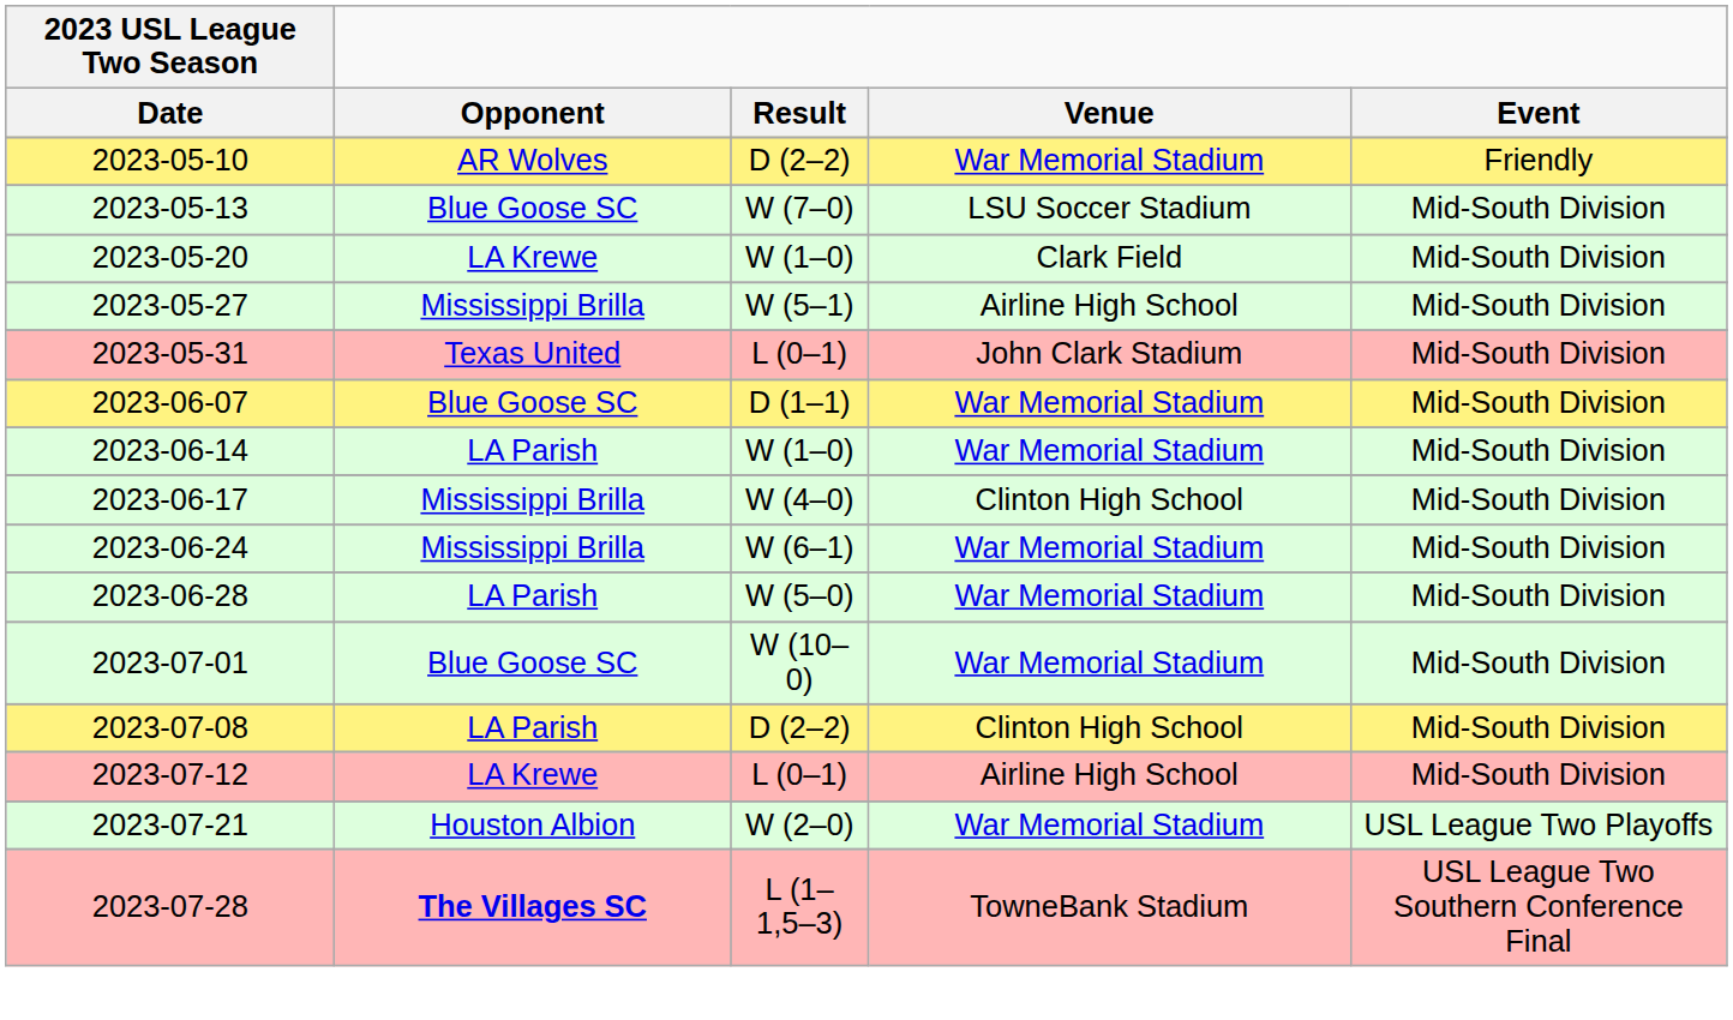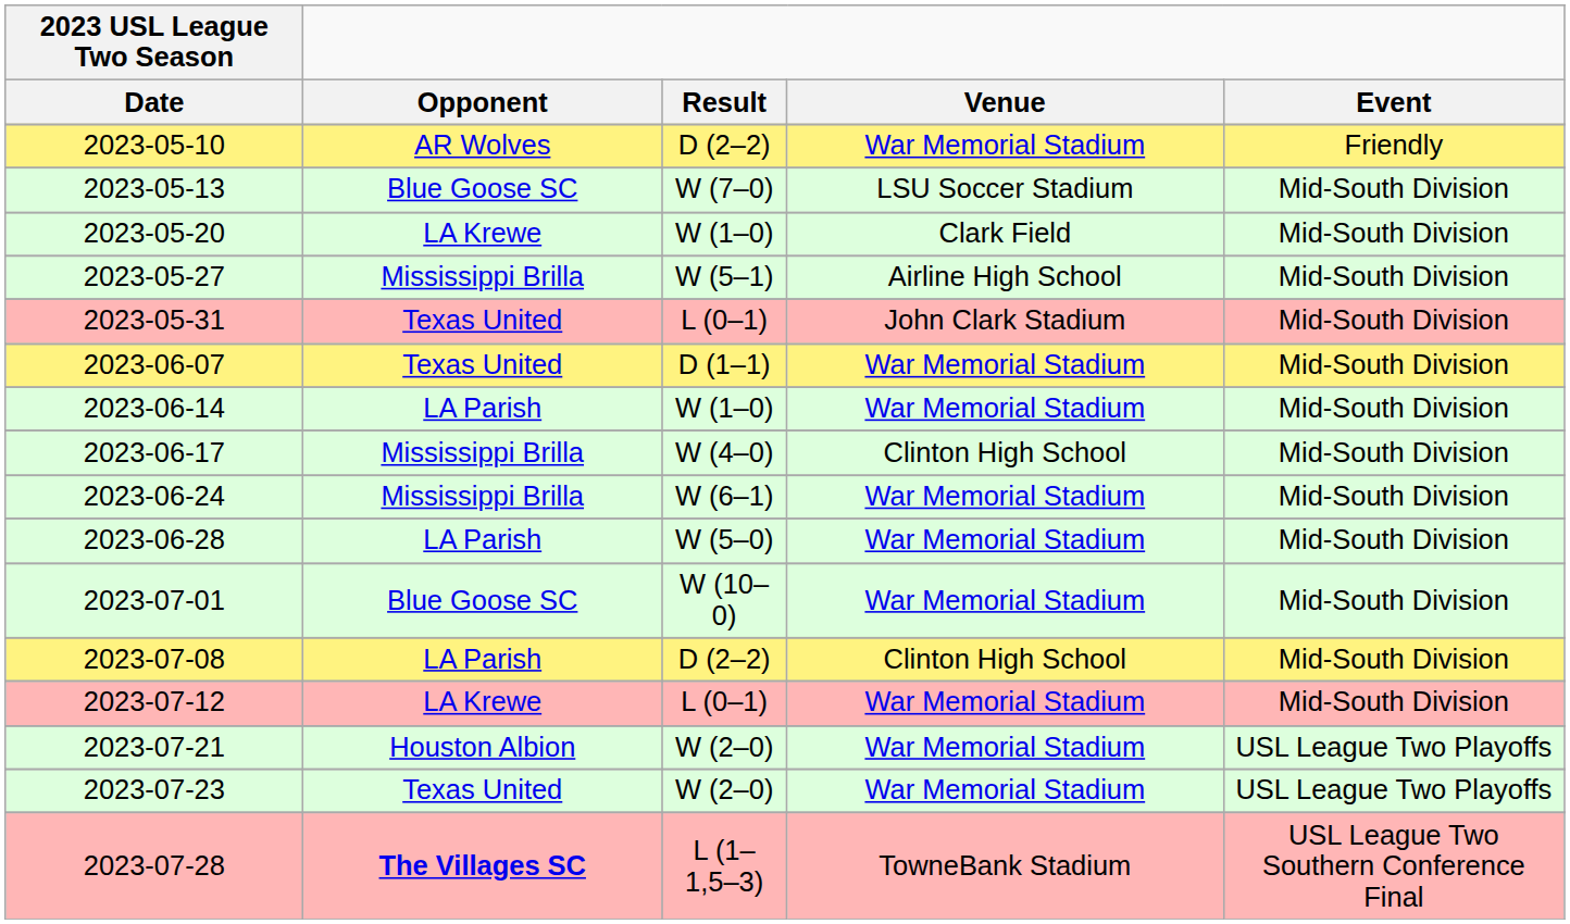 <table class="wikitable mw-collapsible" style="text-align:center">
 <tr>
 <th>2023 USL League Two Season</th>
 </tr>
 <tr>
 <th width=165>Date</th>
 <th width=200>Opponent</th>
 <th width=65>Result</th>
 <th width=245>Venue</th>
 <th width=190>Event</th>
 </tr>
 <tr>
 </tr>
 <tr style="background:#fff380;">
 <td>2023-05-10</td>
 <td><a href='#'>AR Wolves</a></td>
 <td>D (2–2)</td>
 <td><a href='#'>War Memorial Stadium</a></td>
 <td>Friendly</td>
 </tr>
 <tr>
 </tr>
 <tr style="background:#dfd;">
 <td>2023-05-13</td>
 <td><a href='#'>Blue Goose SC</a></td>
 <td>W (7–0)</td>
 <td>LSU Soccer Stadium</td>
 <td>Mid-South Division</td>
 </tr>
 <tr>
 </tr>
 <tr style="background:#dfd;">
 <td>2023-05-20</td>
 <td><a href='#'>LA Krewe</a></td>
 <td>W (1–0)</td>
 <td>Clark Field</td>
 <td>Mid-South Division</td>
 </tr>
 <tr>
 </tr>
 <tr style="background:#dfd;">
 <td>2023-05-27</td>
 <td><a href='#'>Mississippi Brilla</a></td>
 <td>W (5–1)</td>
 <td>Airline High School</td>
 <td>Mid-South Division</td>
 </tr>
 <tr>
 </tr>
 <tr style="background:#ffb6b6;">
 <td>2023-05-31</td>
 <td><a href='#'>Texas United</a></td>
 <td>L (0–1)</td>
 <td>John Clark Stadium</td>
 <td>Mid-South Division</td>
 </tr>
 <tr>
 </tr>
 <tr style="background:#fff380;">
 <td>2023-06-07</td>
-<td><a href='#'>Blue Goose SC</a></td>
+<td><a href='#'>Texas United</a></td>
 <td>D (1–1)</td>
 <td><a href='#'>War Memorial Stadium</a></td>
 <td>Mid-South Division</td>
 </tr>
 <tr>
 </tr>
 <tr style="background:#dfd">
 <td>2023-06-14</td>
 <td><a href='#'>LA Parish</a></td>
 <td>W (1–0)</td>
 <td><a href='#'>War Memorial Stadium</a></td>
 <td>Mid-South Division</td>
 </tr>
 <tr>
 </tr>
 <tr style="background:#dfd">
 <td>2023-06-17</td>
 <td><a href='#'>Mississippi Brilla</a></td>
 <td>W (4–0)</td>
 <td>Clinton High School</td>
 <td>Mid-South Division</td>
 </tr>
 <tr>
 </tr>
 <tr style="background:#dfd;">
 <td>2023-06-24</td>
 <td><a href='#'>Mississippi Brilla</a></td>
 <td>W (6–1)</td>
 <td><a href='#'>War Memorial Stadium</a></td>
 <td>Mid-South Division</td>
 </tr>
 <tr>
 </tr>
 <tr style="background:#dfd;">
 <td>2023-06-28</td>
 <td><a href='#'>LA Parish</a></td>
 <td>W (5–0)</td>
 <td><a href='#'>War Memorial Stadium</a></td>
 <td>Mid-South Division</td>
 </tr>
 <tr>
 </tr>
 <tr style="background:#dfd;">
 <td>2023-07-01</td>
 <td><a href='#'>Blue Goose SC</a></td>
 <td>W (10–0)</td>
 <td><a href='#'>War Memorial Stadium</a></td>
 <td>Mid-South Division</td>
 </tr>
 <tr>
 </tr>
 <tr style="background:#fff380;">
 <td>2023-07-08</td>
 <td><a href='#'>LA Parish</a></td>
 <td>D (2–2)</td>
 <td>Clinton High School</td>
 <td>Mid-South Division</td>
 </tr>
 <tr>
 </tr>
 <tr style="background:#ffb6b6;">
 <td>2023-07-12</td>
 <td><a href='#'>LA Krewe</a></td>
 <td>L (0–1)</td>
-<td>Airline High School</td>
+<td><a href='#'>War Memorial Stadium</a></td>
 <td>Mid-South Division</td>
 </tr>
 <tr>
 </tr>
 <tr style="background:#dfd;">
 <td>2023-07-21</td>
 <td><a href='#'>Houston Albion</a></td>
 <td>W (2–0)</td>
 <td><a href='#'>War Memorial Stadium</a></td>
 <td>USL League Two Playoffs</td>
 </tr>
 <tr>
 </tr>
+<tr style="background:#dfd;">
+<td>2023-07-23</td>
+<td><a href='#'>Texas United</a></td>
+<td>W (2–0)</td>
+<td><a href='#'>War Memorial Stadium</a></td>
+<td>USL League Two Playoffs</td>
+</tr>
 <tr>
 </tr>
 <tr style="background:#ffb6b6;">
 <td>2023-07-28</td>
 <td><strong><a href='#'>The Villages SC</a></strong></td>
 <td>L (1–1,5–3)</td>
 <td>TowneBank Stadium</td>
 <td>USL League Two Southern Conference Final</td>
 </tr>
 </table>
